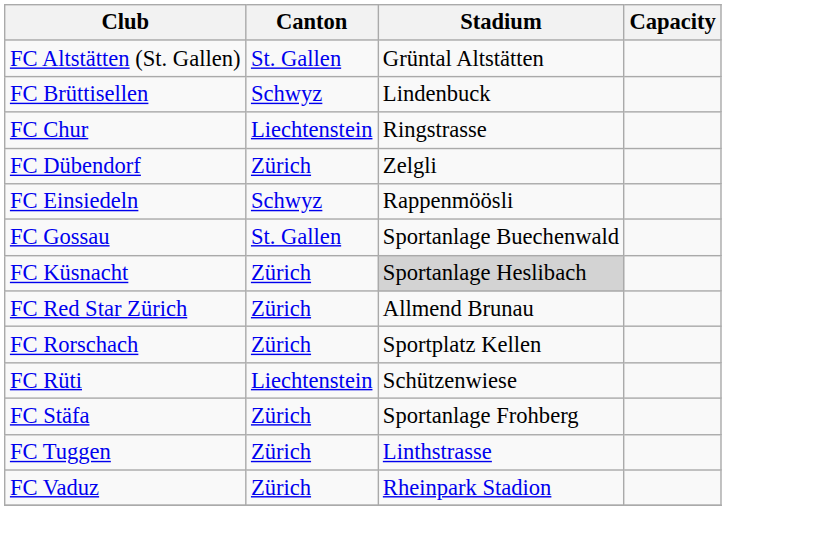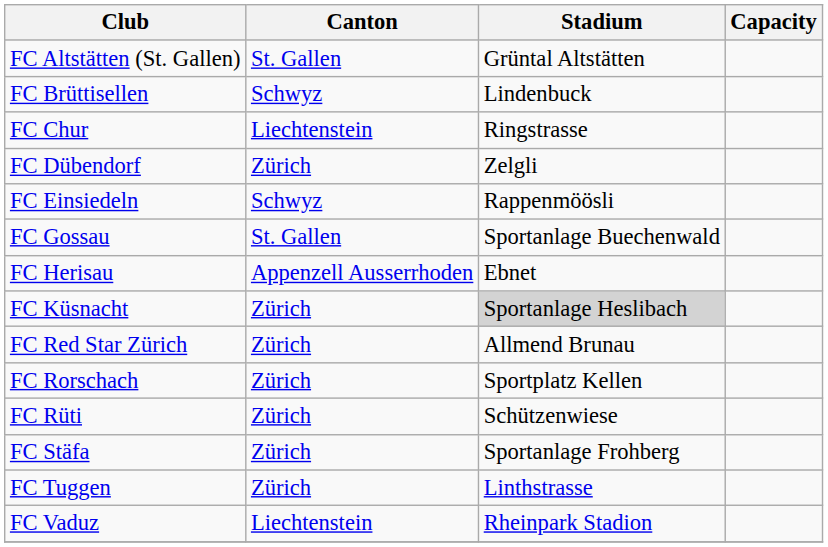 <table class="wikitable">
 <tr>
 <th>Club</th>
 <th>Canton</th>
 <th>Stadium</th>
 <th>Capacity</th>
 </tr>
 <tr>
 <td><a href='#'>FC Altstätten</a> (St. Gallen)</td>
 <td><a href='#'>St. Gallen</a></td>
 <td>Grüntal Altstätten</td>
 <td></td>
 </tr>
 <tr>
 <td><a href='#'>FC Brüttisellen</a></td>
 <td><a href='#'>Schwyz</a></td>
 <td>Lindenbuck</td>
 <td></td>
 </tr>
 <tr>
 <td><a href='#'>FC Chur</a></td>
 <td> <a href='#'>Liechtenstein</a></td>
 <td>Ringstrasse</td>
 <td></td>
 </tr>
 <tr>
 <td><a href='#'>FC Dübendorf</a></td>
 <td><a href='#'>Zürich</a></td>
 <td>Zelgli</td>
 <td></td>
 </tr>
 <tr>
 <td><a href='#'>FC Einsiedeln</a></td>
 <td><a href='#'>Schwyz</a></td>
 <td>Rappenmöösli</td>
 <td></td>
 </tr>
 <tr>
 <td><a href='#'>FC Gossau</a></td>
 <td><a href='#'>St. Gallen</a></td>
 <td>Sportanlage Buechenwald</td>
 <td></td>
 </tr>
 <tr>
+<td><a href='#'>FC Herisau</a></td>
+<td><a href='#'>Appenzell Ausserrhoden</a></td>
+<td>Ebnet</td>
+<td></td>
+</tr>
+<tr>
 <td><a href='#'>FC Küsnacht</a></td>
 <td><a href='#'>Zürich</a></td>
 <td style="background: lightgrey;">Sportanlage Heslibach</td>
 <td></td>
 </tr>
 <tr>
 <td><a href='#'>FC Red Star Zürich</a></td>
 <td><a href='#'>Zürich</a></td>
 <td>Allmend Brunau</td>
 <td></td>
 </tr>
 <tr>
 <td><a href='#'>FC Rorschach</a></td>
 <td><a href='#'>Zürich</a></td>
 <td>Sportplatz Kellen</td>
 <td></td>
 </tr>
 <tr>
 <td><a href='#'>FC Rüti</a></td>
-<td> <a href='#'>Liechtenstein</a></td>
+<td><a href='#'>Zürich</a></td>
 <td>Schützenwiese</td>
 <td></td>
 </tr>
 <tr>
 <td><a href='#'>FC Stäfa</a></td>
 <td><a href='#'>Zürich</a></td>
 <td>Sportanlage Frohberg</td>
 <td></td>
 </tr>
 <tr>
 <td><a href='#'>FC Tuggen</a></td>
 <td><a href='#'>Zürich</a></td>
 <td><a href='#'>Linthstrasse</a></td>
 <td></td>
 </tr>
 <tr>
 <td><a href='#'>FC Vaduz</a></td>
-<td><a href='#'>Zürich</a></td>
+<td> <a href='#'>Liechtenstein</a></td>
 <td><a href='#'>Rheinpark Stadion</a></td>
 <td></td>
 </tr>
 <tr>
 </tr>
 </table>
